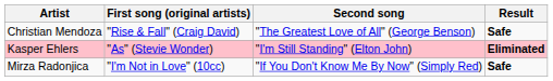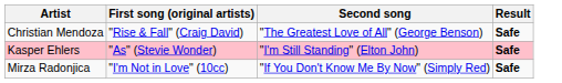 <table class=wikitable>
 <tr>
 <th>Artist</th>
 <th>First song (original artists)</th>
 <th>Second song</th>
 <th>Result</th>
 </tr>
 <tr>
 <td>Christian Mendoza</td>
 <td>"<a href='#'>Rise & Fall</a>" (<a href='#'>Craig David</a>)</td>
 <td>"<a href='#'>The Greatest Love of All</a>" (<a href='#'>George Benson</a>)</td>
 <td><strong>Safe</strong></td>
 </tr>
 <tr style="background:pink;">
 <td>Kasper Ehlers</td>
 <td>"<a href='#'>As</a>" (<a href='#'>Stevie Wonder</a>)</td>
 <td>"<a href='#'>I'm Still Standing</a>" (<a href='#'>Elton John</a>)</td>
-<td><strong>Eliminated</strong></td>
+<td><strong>Safe</strong></td>
 </tr>
 <tr>
 <td>Mirza Radonjica</td>
 <td>"<a href='#'>I'm Not in Love</a>" (<a href='#'>10cc</a>)</td>
 <td>"<a href='#'>If You Don't Know Me By Now</a>" (<a href='#'>Simply Red</a>)</td>
 <td><strong>Safe</strong></td>
 </tr>
 </table>
